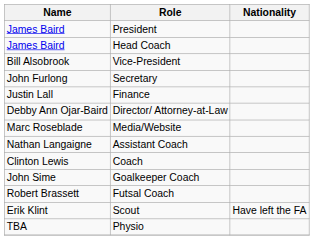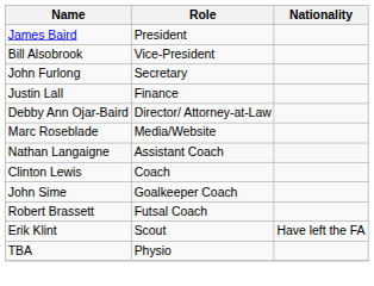 <table class="wikitable">
 <tr>
 <th>Name</th>
 <th>Role</th>
 <th>Nationality</th>
 </tr>
 <tr>
 <td><a href='#'>James Baird</a></td>
 <td>President</td>
-<td></td>
-</tr>
-<tr>
-<td><a href='#'>James Baird</a></td>
-<td>Head Coach</td>
 <td></td>
 </tr>
 <tr>
 <td>Bill Alsobrook</td>
 <td>Vice-President</td>
 <td></td>
 </tr>
 <tr>
 <td>John Furlong</td>
 <td>Secretary</td>
 <td></td>
 </tr>
 <tr>
 <td>Justin Lall</td>
 <td>Finance</td>
 <td></td>
 </tr>
 <tr>
 <td>Debby Ann Ojar-Baird</td>
 <td>Director/ Attorney-at-Law</td>
 <td></td>
 </tr>
 <tr>
 <td>Marc Roseblade</td>
 <td>Media/Website</td>
 <td></td>
 </tr>
 <tr>
 <td>Nathan Langaigne</td>
 <td>Assistant Coach</td>
 <td></td>
 </tr>
 <tr>
 <td>Clinton Lewis</td>
 <td>Coach</td>
 <td></td>
 </tr>
 <tr>
 <td>John Sime</td>
 <td>Goalkeeper Coach</td>
 <td></td>
 </tr>
 <tr>
 <td>Robert Brassett</td>
 <td>Futsal Coach</td>
 <td></td>
 </tr>
 <tr>
 <td>Erik Klint</td>
 <td>Scout</td>
 <td> Have left the FA</td>
 </tr>
 <tr>
 <td>TBA</td>
 <td>Physio</td>
 <td></td>
 </tr>
 <tr>
 </tr>
 </table>
